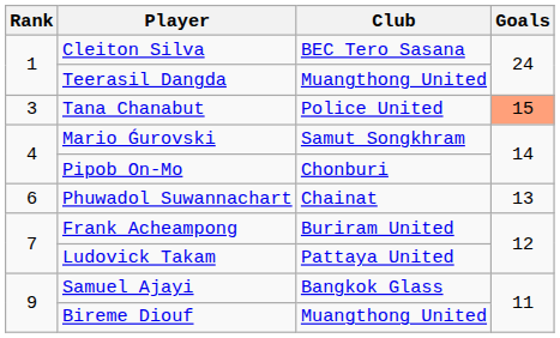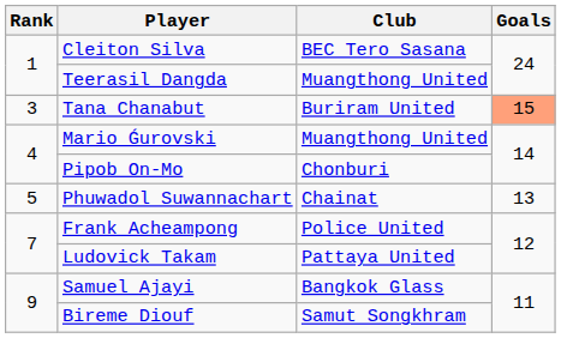 <table class="wikitable" style="text-align:center">
 <tr>
 <th>Rank</th>
 <th>Player</th>
 <th>Club</th>
 <th>Goals</th>
 </tr>
 <tr>
 <td rowspan="2">1</td>
 <td align="left"> <a href='#'>Cleiton Silva</a></td>
 <td align="left"><a href='#'>BEC Tero Sasana</a></td>
 <td rowspan="2">24</td>
 </tr>
 <tr>
 <td align="left"> <a href='#'>Teerasil Dangda</a></td>
 <td align="left"><a href='#'>Muangthong United</a></td>
 </tr>
 <tr>
 <td>3</td>
 <td align="left"> <a href='#'>Tana Chanabut</a></td>
-<td align="left"><a href='#'>Police United</a></td>
+<td align="left"><a href='#'>Buriram United</a></td>
 <td style="background: lightsalmon;">15</td>
 </tr>
 <tr>
 <td rowspan="2">4</td>
 <td align="left"> <a href='#'>Mario Ǵurovski</a></td>
-<td align="left"><a href='#'>Samut Songkhram</a></td>
+<td align="left"><a href='#'>Muangthong United</a></td>
 <td rowspan="2">14</td>
 </tr>
 <tr>
 <td align="left"> <a href='#'>Pipob On-Mo</a></td>
 <td align="left"><a href='#'>Chonburi</a></td>
 </tr>
 <tr>
-<td>6</td>
+<td>5</td>
 <td align="left"> <a href='#'>Phuwadol Suwannachart</a></td>
 <td align="left"><a href='#'>Chainat</a></td>
 <td>13</td>
 </tr>
 <tr>
 <td rowspan="2">7</td>
 <td align="left"> <a href='#'>Frank Acheampong</a></td>
-<td align="left"><a href='#'>Buriram United</a></td>
+<td align="left"><a href='#'>Police United</a></td>
 <td rowspan="2">12</td>
 </tr>
 <tr>
 <td align="left"> <a href='#'>Ludovick Takam</a></td>
 <td align="left"><a href='#'>Pattaya United</a></td>
 </tr>
 <tr>
 <td rowspan="2">9</td>
 <td align="left"> <a href='#'>Samuel Ajayi</a></td>
 <td align="left"><a href='#'>Bangkok Glass</a></td>
 <td rowspan="2">11</td>
 </tr>
 <tr>
 <td align="left"> <a href='#'>Bireme Diouf</a></td>
-<td align="left"><a href='#'>Muangthong United</a></td>
+<td align="left"><a href='#'>Samut Songkhram</a></td>
 </tr>
 </table>
